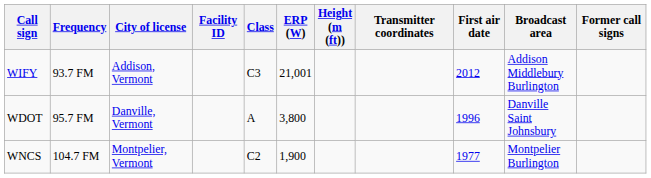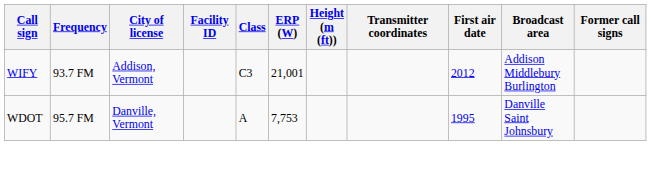 <table class="wikitable sortable">
 <tr>
 <th><a href='#'>Call sign</a></th>
 <th data-sort-type="number"><a href='#'>Frequency</a></th>
 <th><a href='#'>City of license</a></th>
 <th data-sort-type="number"><a href='#'>Facility ID</a></th>
 <th><a href='#'>Class</a></th>
 <th data-sort-type="number"><a href='#'>ERP</a><br>(<a href='#'>W</a>)</th>
 <th data-sort-type="number"><a href='#'>Height</a><br>(<a href='#'>m</a> (<a href='#'>ft</a>))</th>
 <th class="unsortable">Transmitter coordinates</th>
 <th class="unsortable">First air date</th>
 <th class="unsortable">Broadcast area</th>
 <th class="unsortable">Former call signs</th>
 </tr>
 <tr>
 <td><a href='#'>WIFY</a></td>
 <td>93.7 FM</td>
 <td><a href='#'>Addison, Vermont</a></td>
 <td></td>
 <td>C3</td>
 <td>21,001</td>
 <td></td>
 <td></td>
 <td><a href='#'>2012</a></td>
 <td><a href='#'>Addison</a><br><a href='#'>Middlebury</a><br> <a href='#'>Burlington</a></td>
 <td></td>
 </tr>
 <tr>
 <td>WDOT</td>
 <td>95.7 FM</td>
 <td><a href='#'>Danville, Vermont</a></td>
 <td></td>
 <td>A</td>
-<td>3,800</td>
+<td>7,753</td>
 <td></td>
 <td></td>
-<td><a href='#'>1996</a></td>
+<td><a href='#'>1995</a></td>
 <td><a href='#'>Danville</a><br><a href='#'>Saint Johnsbury</a></td>
 <td></td>
 </tr>
-<tr>
-<td>WNCS</td>
-<td>104.7 FM</td>
-<td><a href='#'>Montpelier, Vermont</a></td>
-<td></td>
-<td>C2</td>
-<td>1,900</td>
-<td></td>
-<td></td>
-<td><a href='#'>1977</a></td>
-<td><a href='#'>Montpelier</a><br><a href='#'>Burlington</a></td>
-<td></td>
-</tr>
 </table>
